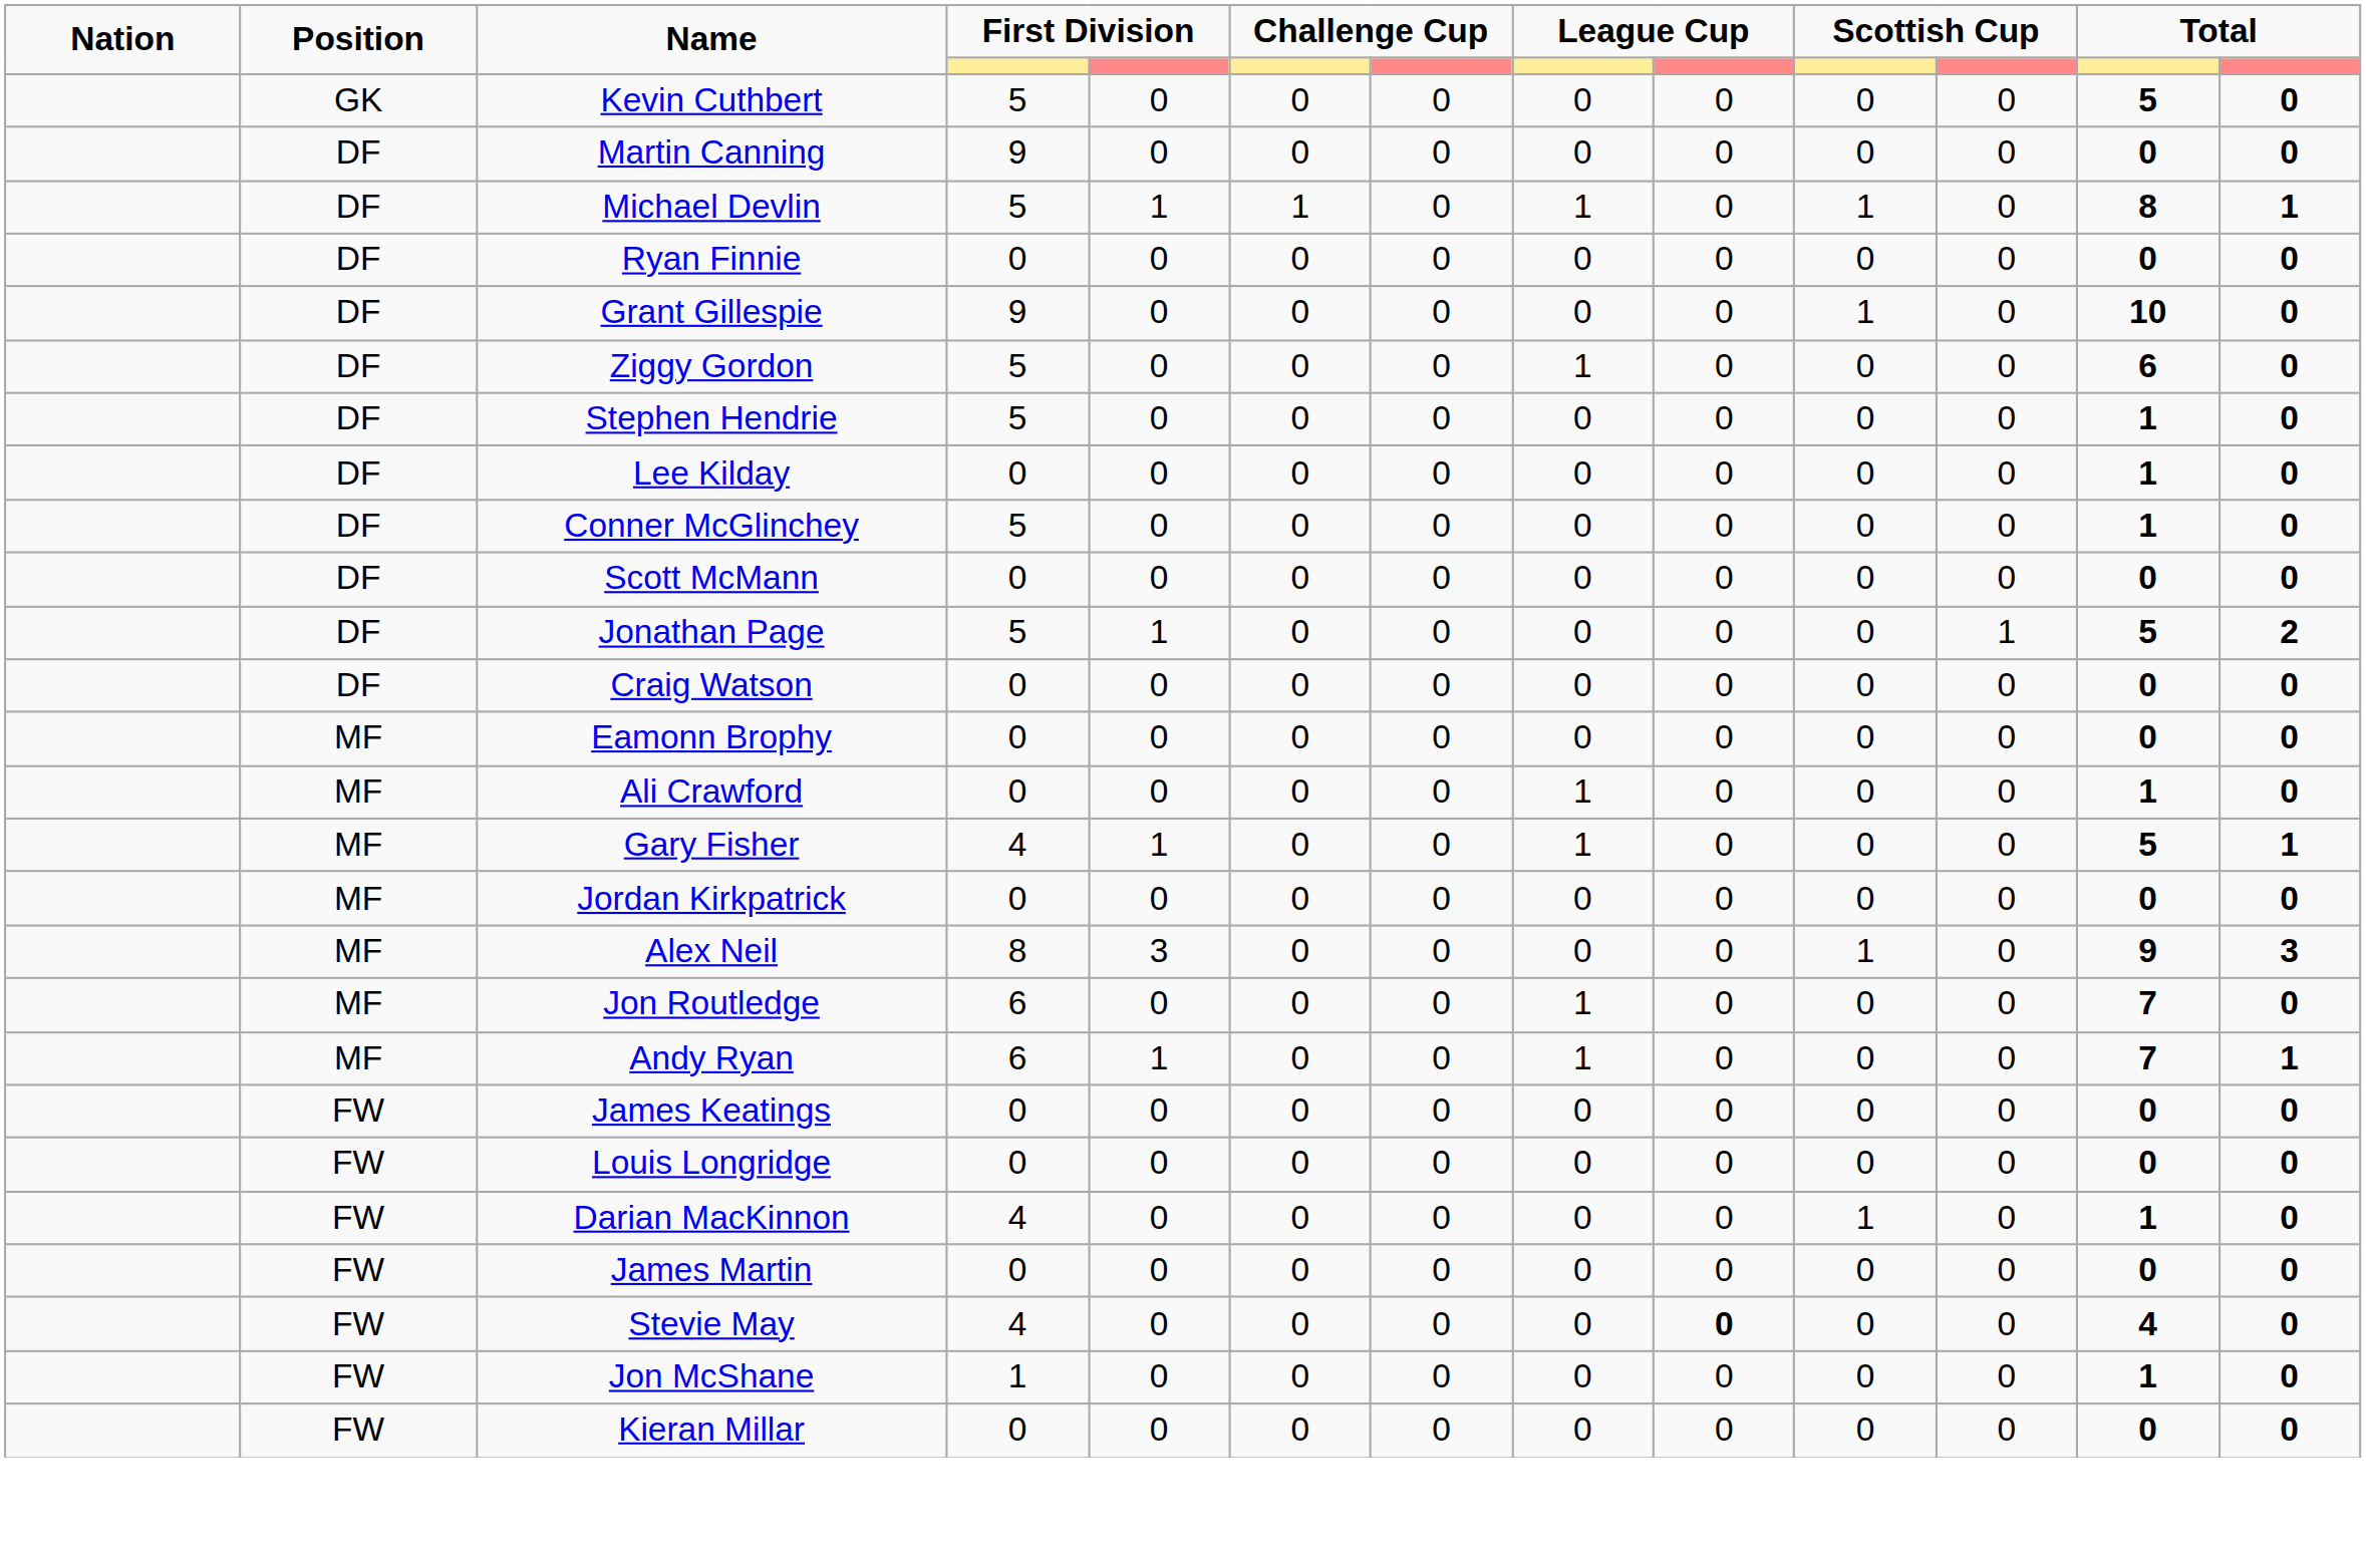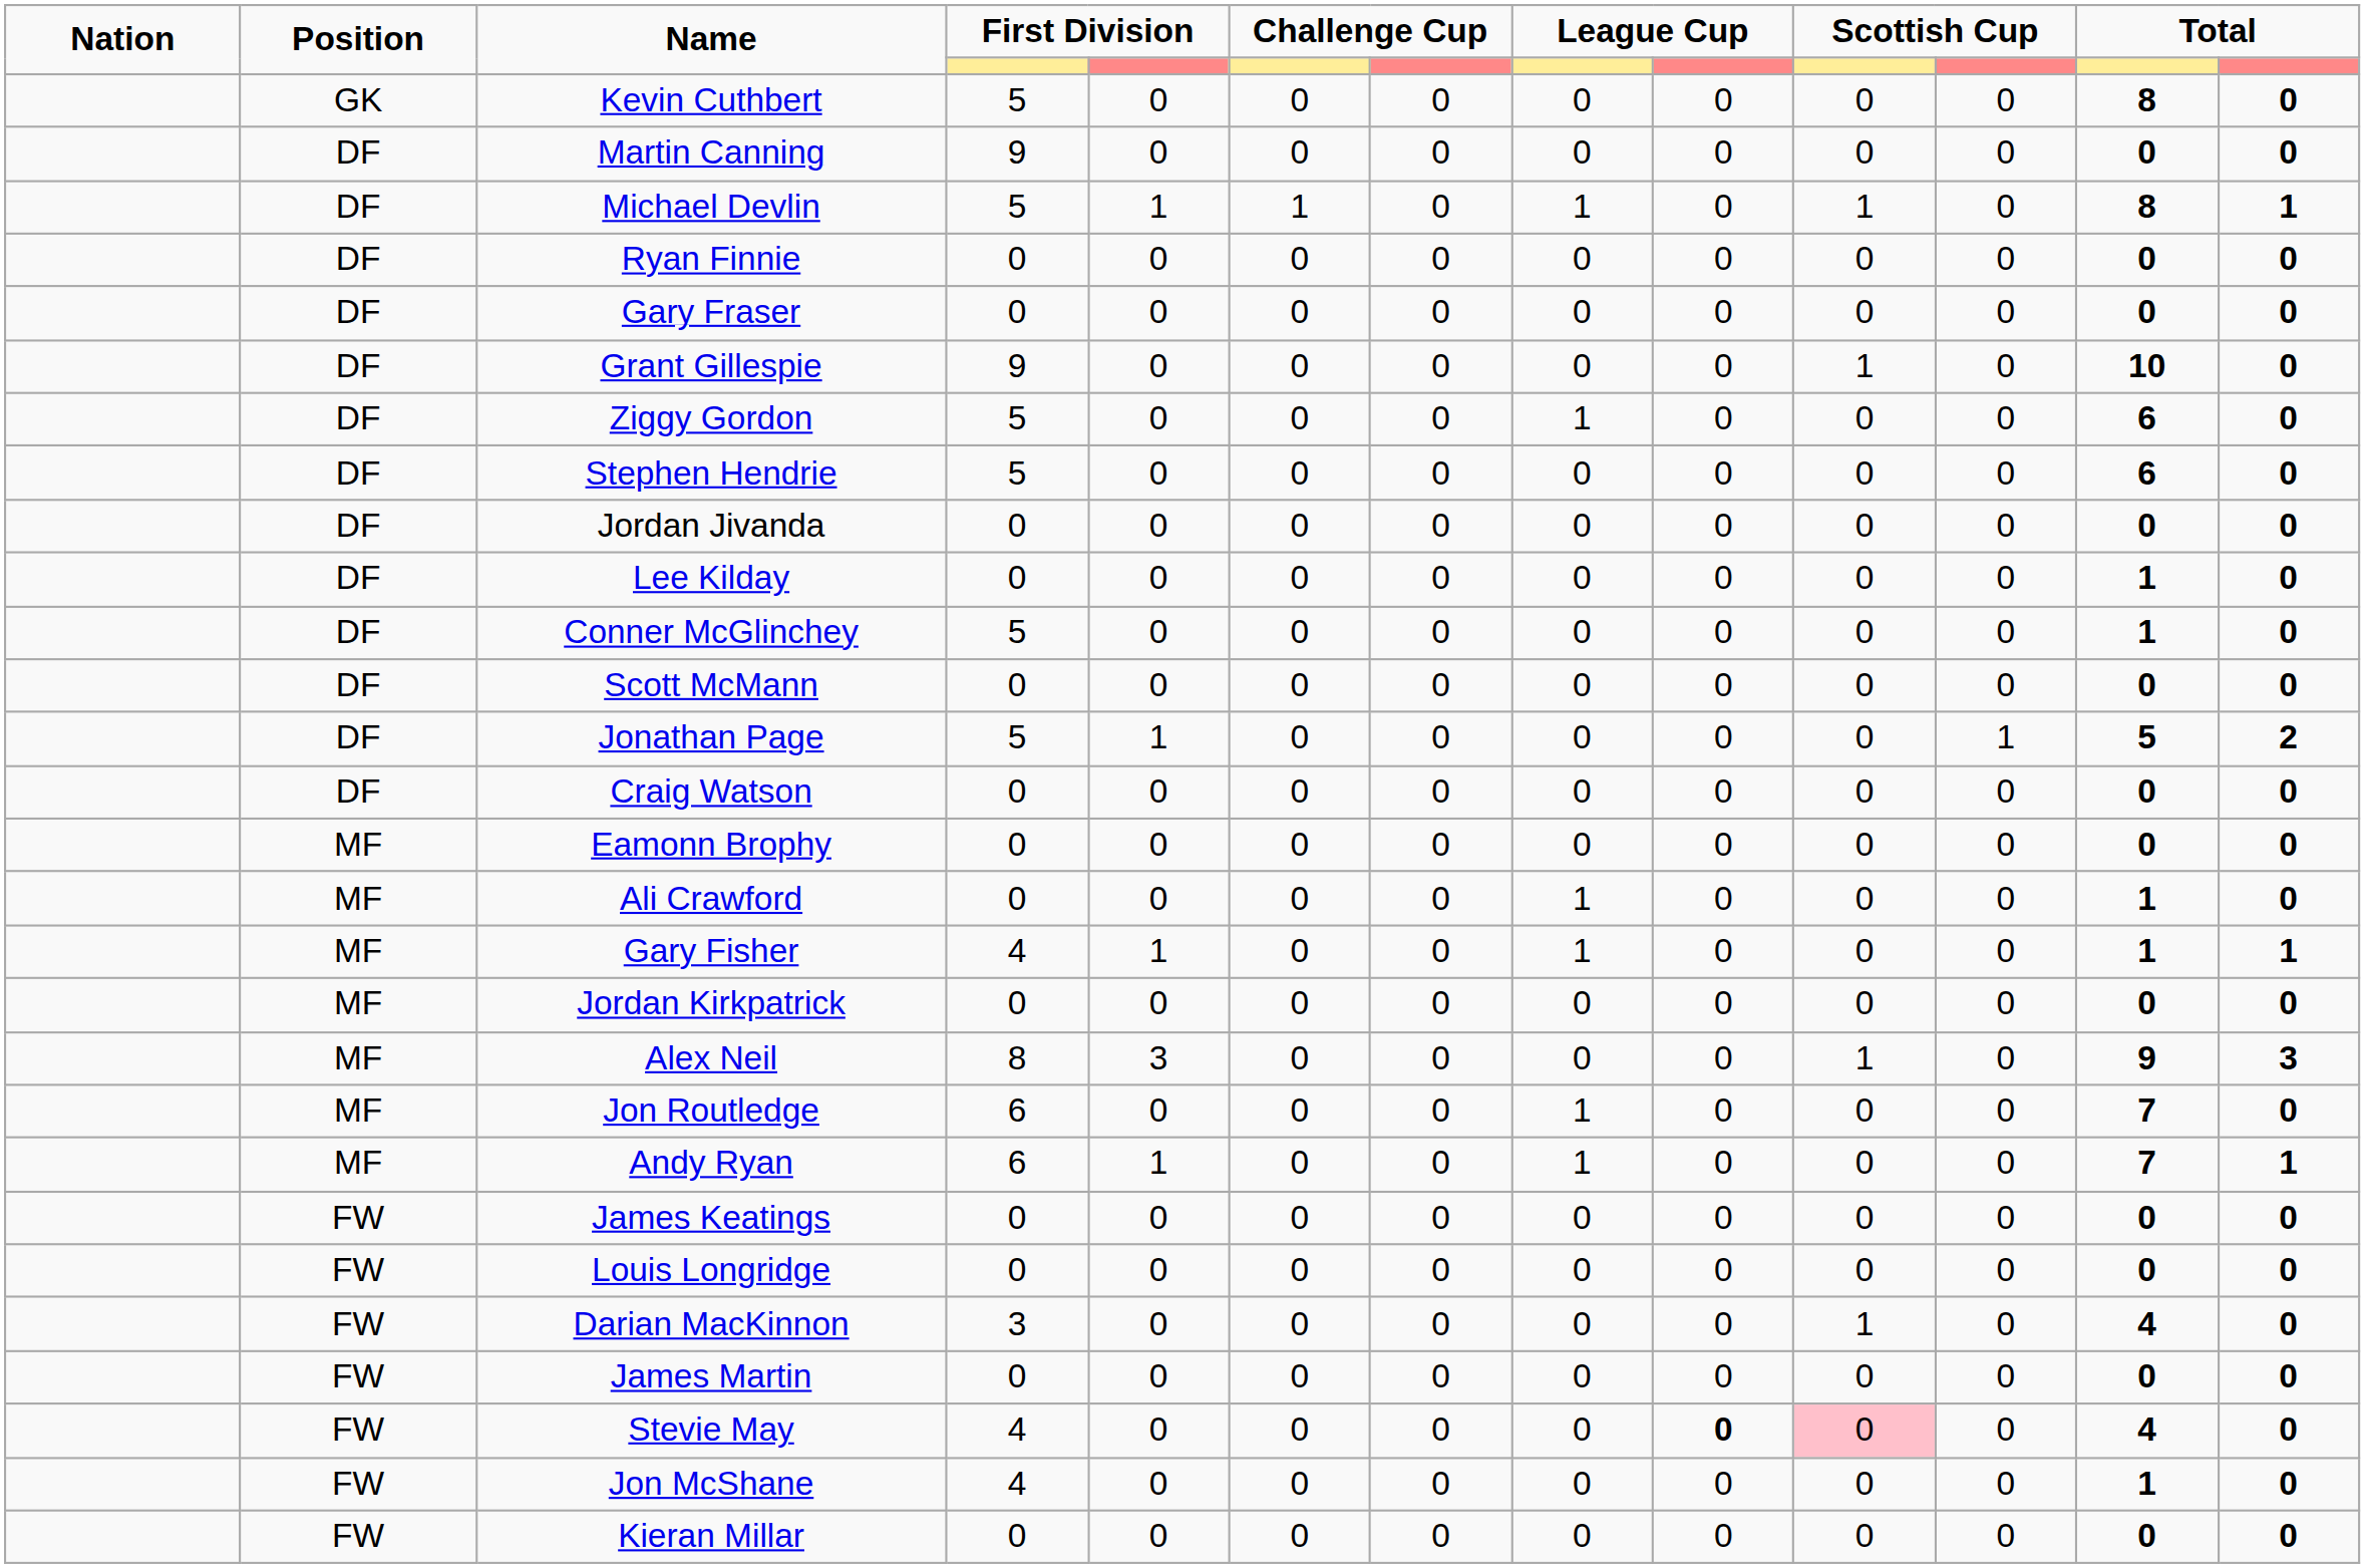 <table class="wikitable" style="text-align:center;">
 <tr style="text-align:center;">
 <td rowspan="2"  style="width:10%; "><strong>Nation</strong></td>
 <td rowspan="2"  style="width:10%; "><strong>Position</strong></td>
 <td rowspan="2"  style="width:20%; "><strong>Name</strong></td>
 <td colspan="2"><strong>First Division</strong></td>
 <td colspan="2"><strong>Challenge Cup</strong></td>
 <td colspan="2"><strong>League Cup</strong></td>
 <td colspan="2"><strong>Scottish Cup</strong></td>
 <td colspan="2"><strong>Total </strong></td>
 </tr>
 <tr>
 <th style="width:60px; background:#fe9;"></th>
 <th style="width:60px; background:#ff8888;"></th>
 <th style="width:60px; background:#fe9;"></th>
 <th style="width:60px; background:#ff8888;"></th>
 <th style="width:60px; background:#fe9;"></th>
 <th style="width:60px; background:#ff8888;"></th>
 <th style="width:60px; background:#fe9;"></th>
 <th style="width:60px; background:#ff8888;"></th>
 <th style="width:60px; background:#fe9;"></th>
 <th style="width:60px; background:#ff8888;"></th>
 </tr>
 <tr>
 <td></td>
 <td>GK</td>
 <td><a href='#'>Kevin Cuthbert</a></td>
 <td>5</td>
 <td>0</td>
 <td>0</td>
 <td>0</td>
 <td>0</td>
 <td>0</td>
 <td>0</td>
 <td>0</td>
-<td><strong>5</strong></td>
+<td><strong>8</strong></td>
 <td><strong>0</strong></td>
 </tr>
 <tr>
 <td></td>
 <td>DF</td>
 <td><a href='#'>Martin Canning</a></td>
 <td>9</td>
 <td>0</td>
 <td>0</td>
 <td>0</td>
 <td>0</td>
 <td>0</td>
 <td>0</td>
 <td>0</td>
 <td><strong>0</strong></td>
 <td><strong>0</strong></td>
 </tr>
 <tr>
 <td></td>
 <td>DF</td>
 <td><a href='#'>Michael Devlin</a></td>
 <td>5</td>
 <td>1</td>
 <td>1</td>
 <td>0</td>
 <td>1</td>
 <td>0</td>
 <td>1</td>
 <td>0</td>
 <td><strong>8</strong></td>
 <td><strong>1</strong></td>
 </tr>
 <tr>
 <td></td>
 <td>DF</td>
 <td><a href='#'>Ryan Finnie</a></td>
+<td>0</td>
+<td>0</td>
+<td>0</td>
+<td>0</td>
+<td>0</td>
+<td>0</td>
+<td>0</td>
+<td>0</td>
+<td><strong>0</strong></td>
+<td><strong>0</strong></td>
+</tr>
+<tr>
+<td></td>
+<td>DF</td>
+<td><a href='#'>Gary Fraser</a></td>
 <td>0</td>
 <td>0</td>
 <td>0</td>
 <td>0</td>
 <td>0</td>
 <td>0</td>
 <td>0</td>
 <td>0</td>
 <td><strong>0</strong></td>
 <td><strong>0</strong></td>
 </tr>
 <tr>
 <td></td>
 <td>DF</td>
 <td><a href='#'>Grant Gillespie</a></td>
 <td>9</td>
 <td>0</td>
 <td>0</td>
 <td>0</td>
 <td>0</td>
 <td>0</td>
 <td>1</td>
 <td>0</td>
 <td><strong>10</strong></td>
 <td><strong>0</strong></td>
 </tr>
 <tr>
 <td></td>
 <td>DF</td>
 <td><a href='#'>Ziggy Gordon</a></td>
 <td>5</td>
 <td>0</td>
 <td>0</td>
 <td>0</td>
 <td>1</td>
 <td>0</td>
 <td>0</td>
 <td>0</td>
 <td><strong>6</strong></td>
 <td><strong>0</strong></td>
 </tr>
 <tr>
 <td></td>
 <td>DF</td>
 <td><a href='#'>Stephen Hendrie</a></td>
 <td>5</td>
 <td>0</td>
 <td>0</td>
 <td>0</td>
 <td>0</td>
 <td>0</td>
 <td>0</td>
 <td>0</td>
-<td><strong>1</strong></td>
+<td><strong>6</strong></td>
+<td><strong>0</strong></td>
+</tr>
+<tr>
+<td></td>
+<td>DF</td>
+<td>Jordan Jivanda</td>
+<td>0</td>
+<td>0</td>
+<td>0</td>
+<td>0</td>
+<td>0</td>
+<td>0</td>
+<td>0</td>
+<td>0</td>
+<td><strong>0</strong></td>
 <td><strong>0</strong></td>
 </tr>
 <tr>
 <td></td>
 <td>DF</td>
 <td><a href='#'>Lee Kilday</a></td>
 <td>0</td>
 <td>0</td>
 <td>0</td>
 <td>0</td>
 <td>0</td>
 <td>0</td>
 <td>0</td>
 <td>0</td>
 <td><strong>1</strong></td>
 <td><strong>0</strong></td>
 </tr>
 <tr>
 <td></td>
 <td>DF</td>
 <td><a href='#'>Conner McGlinchey</a></td>
 <td>5</td>
 <td>0</td>
 <td>0</td>
 <td>0</td>
 <td>0</td>
 <td>0</td>
 <td>0</td>
 <td>0</td>
 <td><strong>1</strong></td>
 <td><strong>0</strong></td>
 </tr>
 <tr>
 <td></td>
 <td>DF</td>
 <td><a href='#'>Scott McMann</a></td>
 <td>0</td>
 <td>0</td>
 <td>0</td>
 <td>0</td>
 <td>0</td>
 <td>0</td>
 <td>0</td>
 <td>0</td>
 <td><strong>0</strong></td>
 <td><strong>0</strong></td>
 </tr>
 <tr>
 <td></td>
 <td>DF</td>
 <td><a href='#'>Jonathan Page</a></td>
 <td>5</td>
 <td>1</td>
 <td>0</td>
 <td>0</td>
 <td>0</td>
 <td>0</td>
 <td>0</td>
 <td>1</td>
 <td><strong>5</strong></td>
 <td><strong>2</strong></td>
 </tr>
 <tr>
 <td></td>
 <td>DF</td>
 <td><a href='#'>Craig Watson</a></td>
 <td>0</td>
 <td>0</td>
 <td>0</td>
 <td>0</td>
 <td>0</td>
 <td>0</td>
 <td>0</td>
 <td>0</td>
 <td><strong>0</strong></td>
 <td><strong>0</strong></td>
 </tr>
 <tr>
 <td></td>
 <td>MF</td>
 <td><a href='#'>Eamonn Brophy</a></td>
 <td>0</td>
 <td>0</td>
 <td>0</td>
 <td>0</td>
 <td>0</td>
 <td>0</td>
 <td>0</td>
 <td>0</td>
 <td><strong>0</strong></td>
 <td><strong>0</strong></td>
 </tr>
 <tr>
 <td></td>
 <td>MF</td>
 <td><a href='#'>Ali Crawford</a></td>
 <td>0</td>
 <td>0</td>
 <td>0</td>
 <td>0</td>
 <td>1</td>
 <td>0</td>
 <td>0</td>
 <td>0</td>
 <td><strong>1</strong></td>
 <td><strong>0</strong></td>
 </tr>
 <tr>
 <td></td>
 <td>MF</td>
 <td><a href='#'>Gary Fisher</a></td>
 <td>4</td>
 <td>1</td>
 <td>0</td>
 <td>0</td>
 <td>1</td>
 <td>0</td>
 <td>0</td>
 <td>0</td>
-<td><strong>5</strong></td>
+<td><strong>1</strong></td>
 <td><strong>1</strong></td>
 </tr>
 <tr>
 <td></td>
 <td>MF</td>
 <td><a href='#'>Jordan Kirkpatrick</a></td>
 <td>0</td>
 <td>0</td>
 <td>0</td>
 <td>0</td>
 <td>0</td>
 <td>0</td>
 <td>0</td>
 <td>0</td>
 <td><strong>0</strong></td>
 <td><strong>0</strong></td>
 </tr>
 <tr>
 <td></td>
 <td>MF</td>
 <td><a href='#'>Alex Neil</a></td>
 <td>8</td>
 <td>3</td>
 <td>0</td>
 <td>0</td>
 <td>0</td>
 <td>0</td>
 <td>1</td>
 <td>0</td>
 <td><strong>9</strong></td>
 <td><strong>3</strong></td>
 </tr>
 <tr>
 <td></td>
 <td>MF</td>
 <td><a href='#'>Jon Routledge</a></td>
 <td>6</td>
 <td>0</td>
 <td>0</td>
 <td>0</td>
 <td>1</td>
 <td>0</td>
 <td>0</td>
 <td>0</td>
 <td><strong>7</strong></td>
 <td><strong>0</strong></td>
 </tr>
 <tr>
 <td></td>
 <td>MF</td>
 <td><a href='#'>Andy Ryan</a></td>
 <td>6</td>
 <td>1</td>
 <td>0</td>
 <td>0</td>
 <td>1</td>
 <td>0</td>
 <td>0</td>
 <td>0</td>
 <td><strong>7</strong></td>
 <td><strong>1</strong></td>
 </tr>
 <tr>
 <td></td>
 <td>FW</td>
 <td><a href='#'>James Keatings</a></td>
 <td>0</td>
 <td>0</td>
 <td>0</td>
 <td>0</td>
 <td>0</td>
 <td>0</td>
 <td>0</td>
 <td>0</td>
 <td><strong>0</strong></td>
 <td><strong>0</strong></td>
 </tr>
 <tr>
 <td></td>
 <td>FW</td>
 <td><a href='#'>Louis Longridge</a></td>
 <td>0</td>
 <td>0</td>
 <td>0</td>
 <td>0</td>
 <td>0</td>
 <td>0</td>
 <td>0</td>
 <td>0</td>
 <td><strong>0</strong></td>
 <td><strong>0</strong></td>
 </tr>
 <tr>
 <td></td>
 <td>FW</td>
 <td><a href='#'>Darian MacKinnon</a></td>
-<td>4</td>
+<td>3</td>
 <td>0</td>
 <td>0</td>
 <td>0</td>
 <td>0</td>
 <td>0</td>
 <td>1</td>
 <td>0</td>
-<td><strong>1</strong></td>
+<td><strong>4</strong></td>
 <td><strong>0</strong></td>
 </tr>
 <tr>
 <td></td>
 <td>FW</td>
 <td><a href='#'>James Martin</a></td>
 <td>0</td>
 <td>0</td>
 <td>0</td>
 <td>0</td>
 <td>0</td>
 <td>0</td>
 <td>0</td>
 <td>0</td>
 <td><strong>0</strong></td>
 <td><strong>0</strong></td>
 </tr>
 <tr>
 <td></td>
 <td>FW</td>
 <td><a href='#'>Stevie May</a></td>
 <td>4</td>
 <td>0</td>
 <td>0</td>
 <td>0</td>
 <td>0</td>
 <td><strong>0</strong></td>
-<td>0</td>
+<td style="background: pink;">0</td>
 <td>0</td>
 <td><strong>4</strong></td>
 <td><strong>0</strong></td>
 </tr>
 <tr>
 <td></td>
 <td>FW</td>
 <td><a href='#'>Jon McShane</a></td>
-<td>1</td>
+<td>4</td>
 <td>0</td>
 <td>0</td>
 <td>0</td>
 <td>0</td>
 <td>0</td>
 <td>0</td>
 <td>0</td>
 <td><strong>1</strong></td>
 <td><strong>0</strong></td>
 </tr>
 <tr>
 <td></td>
 <td>FW</td>
 <td><a href='#'>Kieran Millar</a></td>
 <td>0</td>
 <td>0</td>
 <td>0</td>
 <td>0</td>
 <td>0</td>
 <td>0</td>
 <td>0</td>
 <td>0</td>
 <td><strong>0</strong></td>
 <td><strong>0</strong></td>
 </tr>
 </table>
